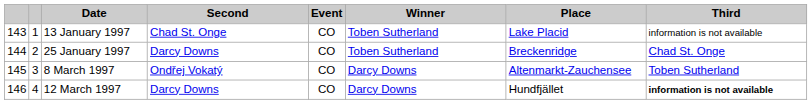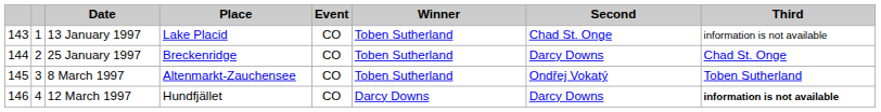 <table class="wikitable plainrowheaders" style="background:#fff; font-size:86%; line-height:16px; border:grey solid 1px; border-collapse:collapse;">
 <tr style="background:#ccc; text-align:center;">
 <th scope="col" style="background:#ccc; width=20 px;"></th>
 <th scope="col" style="background:#ccc; width=30 px;"></th>
 <th scope="col" style="background:#ccc; width:120px;">Date</th>
-<th scope="col" style="background:#ccc; width:185px;">Second</th>
+<th scope="col" style="background:#ccc; width:160px;">Place</th>
 <th scope="col" style="background:#ccc; width:15px;">Event</th>
 <th scope="col" style="background:#ccc; width:185px;">Winner</th>
-<th scope="col" style="background:#ccc; width:160px;">Place</th>
+<th scope="col" style="background:#ccc; width:185px;">Second</th>
 <th scope="col" style="background:#ccc; width:185px;">Third</th>
 </tr>
 <tr>
 <td align=center>143</td>
 <td align=center>1</td>
 <td>13 January 1997</td>
-<td> <a href='#'>Chad St. Onge</a></td>
+<td> <a href='#'>Lake Placid</a></td>
 <td align=center>CO</td>
 <td> <a href='#'>Toben Sutherland</a></td>
-<td> <a href='#'>Lake Placid</a></td>
+<td> <a href='#'>Chad St. Onge</a></td>
 <td> <small>information is not available</small></td>
 </tr>
 <tr>
 <td align=center>144</td>
 <td align=center>2</td>
 <td>25 January 1997</td>
-<td> <a href='#'>Darcy Downs</a></td>
+<td> <a href='#'>Breckenridge</a></td>
 <td align=center>CO</td>
 <td> <a href='#'>Toben Sutherland</a></td>
-<td> <a href='#'>Breckenridge</a></td>
+<td> <a href='#'>Darcy Downs</a></td>
 <td> <a href='#'>Chad St. Onge</a></td>
 </tr>
 <tr>
 <td align=center>145</td>
 <td align=center>3</td>
 <td>8 March 1997</td>
+<td> <a href='#'>Altenmarkt-Zauchensee</a></td>
+<td align=center>CO</td>
+<td> <a href='#'>Toben Sutherland</a></td>
 <td> <a href='#'>Ondřej Vokatý</a></td>
-<td align=center>CO</td>
-<td> <a href='#'>Darcy Downs</a></td>
-<td> <a href='#'>Altenmarkt-Zauchensee</a></td>
 <td> <a href='#'>Toben Sutherland</a></td>
 </tr>
 <tr>
 <td align=center>146</td>
 <td align=center>4</td>
 <td>12 March 1997</td>
-<td> <a href='#'>Darcy Downs</a></td>
+<td> Hundfjället</td>
 <td align=center>CO</td>
 <td> <a href='#'>Darcy Downs</a></td>
-<td> Hundfjället</td>
+<td> <a href='#'>Darcy Downs</a></td>
 <td><strong> <small>information is not available</small></strong></td>
 </tr>
 </table>
